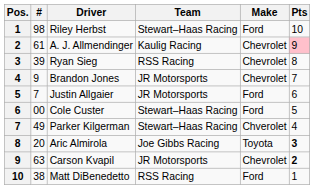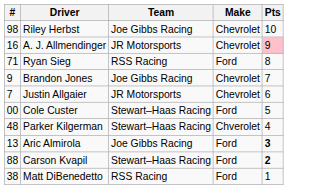 <table class="wikitable" style="font-size:95%">
 <tr>
-<th>Pos.</th>
 <th>#</th>
 <th>Driver</th>
 <th>Team</th>
 <th>Make</th>
 <th>Pts</th>
 </tr>
 <tr>
-<th>1</th>
 <td>98</td>
 <td>Riley Herbst</td>
-<td>Stewart–Haas Racing</td>
-<td>Ford</td>
+<td>Joe Gibbs Racing</td>
+<td>Chevrolet</td>
 <td>10</td>
 </tr>
 <tr>
-<th>2</th>
-<td>61</td>
+<td>16</td>
 <td>A. J. Allmendinger</td>
-<td>Kaulig Racing</td>
+<td>JR Motorsports</td>
 <td>Chevrolet</td>
 <td style="background: pink;">9</td>
 </tr>
 <tr>
-<th>3</th>
-<td>39</td>
+<td>71</td>
 <td>Ryan Sieg</td>
 <td>RSS Racing</td>
-<td>Chevrolet</td>
+<td>Ford</td>
 <td>8</td>
 </tr>
 <tr>
-<th>4</th>
 <td>9</td>
 <td>Brandon Jones</td>
-<td>JR Motorsports</td>
+<td>Joe Gibbs Racing</td>
 <td>Chevrolet</td>
 <td>7</td>
 </tr>
 <tr>
-<th>5</th>
 <td>7</td>
 <td>Justin Allgaier</td>
 <td>JR Motorsports</td>
-<td>Ford</td>
+<td>Chevrolet</td>
 <td>6</td>
 </tr>
 <tr>
-<th>6</th>
 <td>00</td>
 <td>Cole Custer</td>
 <td>Stewart–Haas Racing</td>
 <td>Ford</td>
 <td>5</td>
 </tr>
 <tr>
-<th>7</th>
-<td>49</td>
+<td>48</td>
 <td>Parker Kilgerman</td>
 <td>Stewart–Haas Racing</td>
 <td>Chverolet</td>
 <td>4</td>
 </tr>
 <tr>
-<th>8</th>
-<td>20</td>
+<td>13</td>
 <td>Aric Almirola</td>
 <td>Joe Gibbs Racing</td>
-<td>Toyota</td>
+<td>Ford</td>
 <td><strong>3</strong></td>
 </tr>
 <tr>
-<th>9</th>
-<td>63</td>
+<td>88</td>
 <td>Carson Kvapil</td>
-<td>JR Motorsports</td>
-<td>Chevrolet</td>
+<td>Stewart–Haas Racing</td>
+<td>Ford</td>
 <td><strong>2</strong></td>
 </tr>
 <tr>
-<th>10</th>
 <td>38</td>
 <td>Matt DiBenedetto</td>
 <td>RSS Racing</td>
 <td>Ford</td>
 <td>1</td>
 </tr>
 </table>
